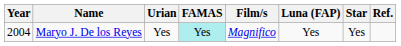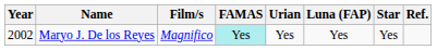 <table class="wikitable" style="text-align:center">
 <tr>
 <th>Year </th>
 <th>Name</th>
+<th>Film/s</th>
+<th>FAMAS</th>
 <th>Urian</th>
-<th>FAMAS</th>
-<th>Film/s</th>
 <th>Luna (FAP)</th>
 <th>Star</th>
 <th>Ref.</th>
 </tr>
 <tr>
-<td>2004</td>
+<td>2002</td>
 <td><a href='#'>Maryo J. De los Reyes</a></td>
+<td><em><a href='#'>Magnifico</a></em></td>
+<td style="background: paleturquoise;">Yes</td>
 <td>Yes</td>
-<td style="background: paleturquoise;">Yes</td>
-<td><em><a href='#'>Magnifico</a></em></td>
 <td>Yes</td>
 <td>Yes</td>
 <td></td>
 </tr>
 </table>
